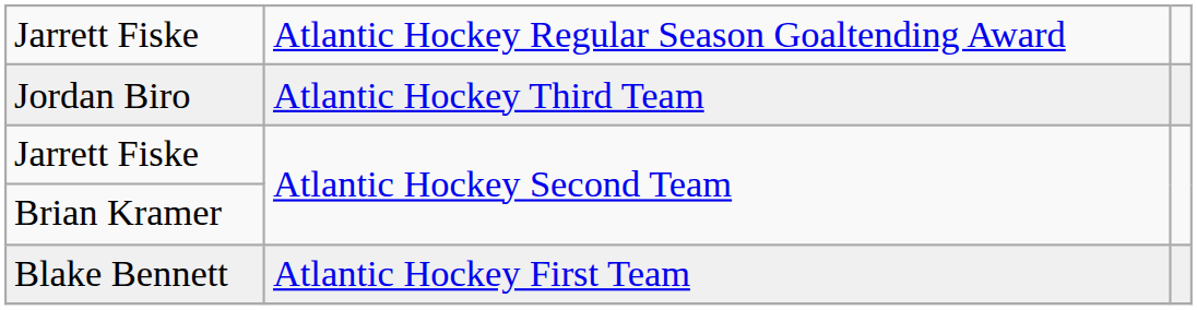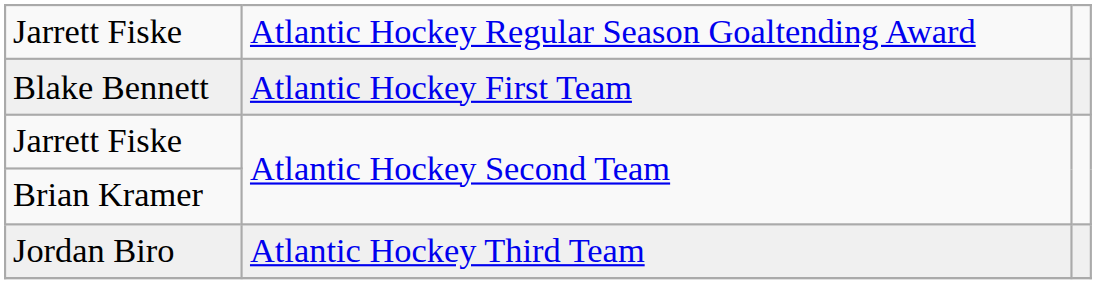 <table class="wikitable" width=40%>
 <tr>
 <td>Jarrett Fiske</td>
 <td><a href='#'>Atlantic Hockey Regular Season Goaltending Award</a></td>
 <td></td>
 </tr>
 <tr bgcolor=f0f0f0>
-<td>Jordan Biro</td>
-<td rowspan=1><a href='#'>Atlantic Hockey Third Team</a></td>
+<td>Blake Bennett</td>
+<td rowspan=1><a href='#'>Atlantic Hockey First Team</a></td>
 <td rowspan=1></td>
 </tr>
 <tr>
 <td>Jarrett Fiske</td>
 <td rowspan=2><a href='#'>Atlantic Hockey Second Team</a></td>
 <td rowspan=2></td>
 </tr>
 <tr>
 <td>Brian Kramer</td>
 </tr>
 <tr bgcolor=f0f0f0>
-<td>Blake Bennett</td>
-<td rowspan=1><a href='#'>Atlantic Hockey First Team</a></td>
+<td>Jordan Biro</td>
+<td rowspan=1><a href='#'>Atlantic Hockey Third Team</a></td>
 <td rowspan=1></td>
 </tr>
 <tr>
 </tr>
 </table>
